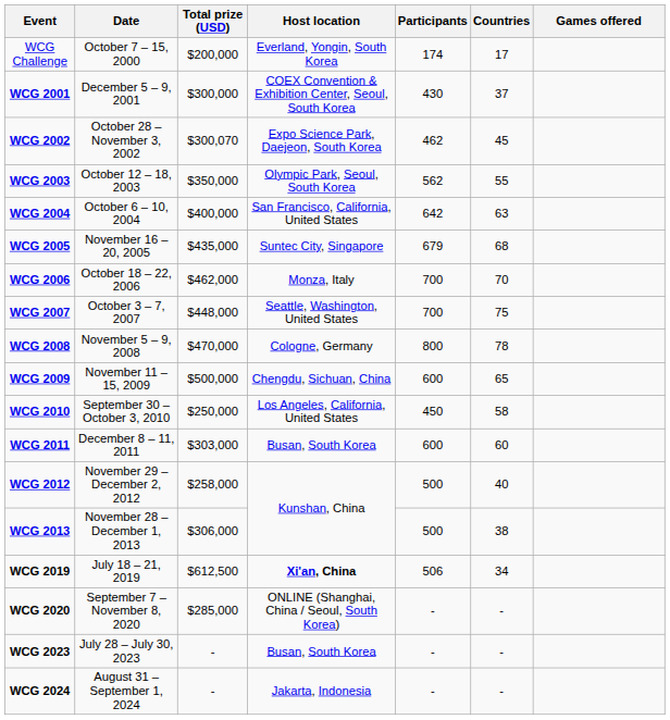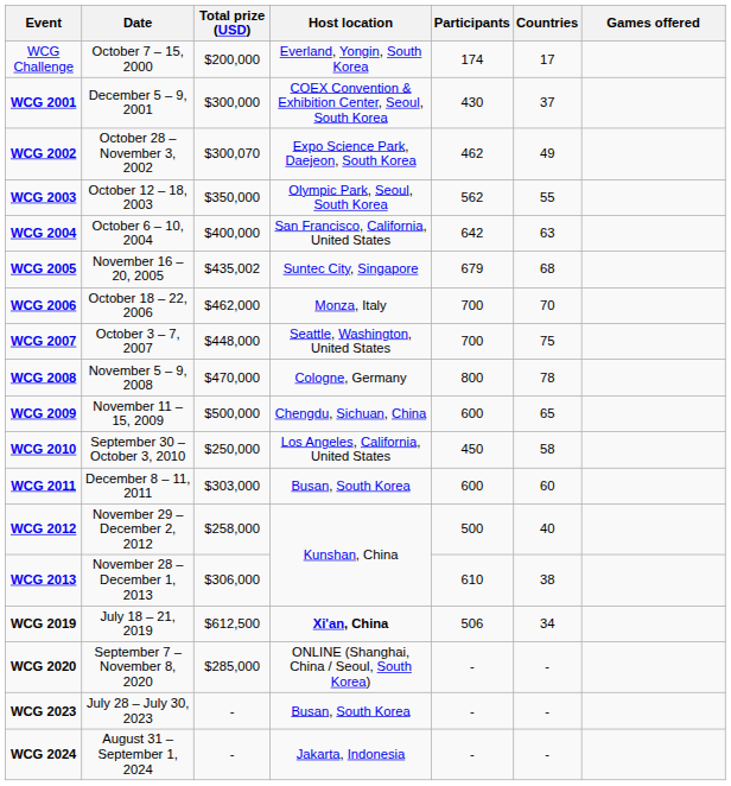 <table class="wikitable sortable" style="width:auto; text-align:center;">
 <tr>
 <th>Event</th>
 <th>Date</th>
 <th>Total prize (<a href='#'>USD</a>)</th>
 <th>Host location</th>
 <th>Participants</th>
 <th>Countries</th>
 <th style="width:20%;">Games offered</th>
 </tr>
 <tr>
 <td><a href='#'>WCG Challenge</a></td>
 <td>October 7 – 15, 2000</td>
 <td>$200,000</td>
 <td><a href='#'>Everland</a>, <a href='#'>Yongin</a>, <a href='#'>South Korea</a></td>
 <td>174</td>
 <td>17</td>
 <td style="font-size:85%;"></td>
 </tr>
 <tr>
 <td><strong><a href='#'>WCG 2001</a></strong></td>
 <td>December 5 – 9, 2001</td>
 <td>$300,000</td>
 <td><a href='#'>COEX Convention & Exhibition Center</a>, <a href='#'>Seoul</a>, <a href='#'>South Korea</a></td>
 <td>430</td>
 <td>37</td>
 <td style="font-size:85%;"></td>
 </tr>
 <tr>
 <td><strong><a href='#'>WCG 2002</a></strong></td>
 <td>October 28 – November 3, 2002</td>
 <td>$300,070</td>
 <td><a href='#'>Expo Science Park</a>, <a href='#'>Daejeon</a>, <a href='#'>South Korea</a></td>
 <td>462</td>
-<td>45</td>
+<td>49</td>
 <td style="font-size:85%;"></td>
 </tr>
 <tr>
 <td><strong><a href='#'>WCG 2003</a></strong></td>
 <td>October 12 – 18, 2003</td>
 <td>$350,000</td>
 <td><a href='#'>Olympic Park</a>, <a href='#'>Seoul</a>, <a href='#'>South Korea</a></td>
 <td>562</td>
 <td>55</td>
 <td style="font-size:85%;"></td>
 </tr>
 <tr>
 <td><strong><a href='#'>WCG 2004</a></strong></td>
 <td>October 6 – 10, 2004</td>
 <td>$400,000</td>
 <td><a href='#'>San Francisco</a>, <a href='#'>California</a>, United States</td>
 <td>642</td>
 <td>63</td>
 <td style="font-size:85%;"></td>
 </tr>
 <tr>
 <td><strong><a href='#'>WCG 2005</a></strong></td>
 <td>November 16 – 20, 2005</td>
-<td>$435,000</td>
+<td>$435,002</td>
 <td><a href='#'>Suntec City</a>, <a href='#'>Singapore</a></td>
 <td>679</td>
 <td>68</td>
 <td style="font-size:85%;"></td>
 </tr>
 <tr>
 <td><strong><a href='#'>WCG 2006</a></strong></td>
 <td>October 18 – 22, 2006</td>
 <td>$462,000</td>
 <td><a href='#'>Monza</a>, Italy</td>
 <td>700</td>
 <td>70</td>
 <td style="font-size:85%;"></td>
 </tr>
 <tr>
 <td><strong><a href='#'>WCG 2007</a></strong></td>
 <td>October 3 – 7, 2007</td>
 <td>$448,000</td>
 <td><a href='#'>Seattle</a>, <a href='#'>Washington</a>, United States</td>
 <td>700</td>
 <td>75</td>
 <td style="font-size:85%;"></td>
 </tr>
 <tr>
 <td><strong><a href='#'>WCG 2008</a></strong></td>
 <td>November 5 – 9, 2008</td>
 <td>$470,000</td>
 <td><a href='#'>Cologne</a>, Germany</td>
 <td>800</td>
 <td>78</td>
 <td style="font-size:85%;"></td>
 </tr>
 <tr>
 <td><strong><a href='#'>WCG 2009</a></strong></td>
 <td>November 11 – 15, 2009</td>
 <td>$500,000</td>
 <td><a href='#'>Chengdu</a>, <a href='#'>Sichuan</a>, <a href='#'>China</a></td>
 <td>600</td>
 <td>65</td>
 <td style="font-size:85%;"></td>
 </tr>
 <tr>
 <td><strong><a href='#'>WCG 2010</a></strong></td>
 <td>September 30 – October 3, 2010</td>
 <td>$250,000</td>
 <td><a href='#'>Los Angeles</a>, <a href='#'>California</a>, United States</td>
 <td>450</td>
 <td>58</td>
 <td style="font-size:85%;"></td>
 </tr>
 <tr>
 <td><strong><a href='#'>WCG 2011</a></strong></td>
 <td>December 8 – 11, 2011</td>
 <td>$303,000</td>
 <td><a href='#'>Busan</a>, <a href='#'>South Korea</a></td>
 <td>600</td>
 <td>60</td>
 <td style="font-size:85%;"></td>
 </tr>
 <tr class="sortbottom">
 <td><strong><a href='#'>WCG 2012</a></strong></td>
 <td>November 29 – December 2, 2012</td>
 <td>$258,000</td>
 <td rowspan="2"><a href='#'>Kunshan</a>, China</td>
 <td>500</td>
 <td>40</td>
 <td style="font-size:85%;"><em></em></td>
 </tr>
 <tr class="sortbottom">
 <td><strong><a href='#'>WCG 2013</a></strong></td>
 <td>November 28 – December 1, 2013</td>
 <td>$306,000</td>
-<td>500</td>
+<td>610</td>
 <td>38</td>
 <td style="font-size:85%;"><em></em></td>
 </tr>
 <tr class="sortbottom">
 <td><strong>WCG 2019</strong></td>
 <td>July 18 – 21, 2019</td>
 <td>$612,500</td>
 <td><strong><a href='#'>Xi'an</a>, China</strong></td>
 <td>506</td>
 <td>34</td>
 <td style="font-size:85%;"><em></em></td>
 </tr>
 <tr class="sortbottom">
 <td><strong>WCG 2020</strong></td>
 <td>September 7 – November 8, 2020</td>
 <td>$285,000</td>
 <td>ONLINE (Shanghai, China / Seoul, <a href='#'>South Korea</a>)</td>
 <td>-</td>
 <td>-</td>
 <td><em></em></td>
 </tr>
 <tr class="sortbottom">
 <td><strong>WCG 2023</strong></td>
 <td>July 28 – July 30, 2023</td>
 <td>-</td>
 <td><a href='#'>Busan</a>, <a href='#'>South Korea</a></td>
 <td>-</td>
 <td>-</td>
 <td><em></em></td>
 </tr>
 <tr class="sortbottom">
 <td><strong>WCG 2024</strong></td>
 <td>August 31 – September 1, 2024</td>
 <td>-</td>
 <td><a href='#'>Jakarta</a>, <a href='#'>Indonesia</a></td>
 <td>-</td>
 <td>-</td>
 <td><em></em></td>
 </tr>
 </table>
